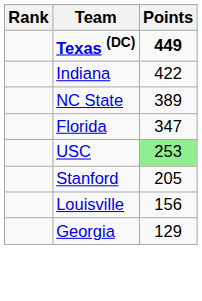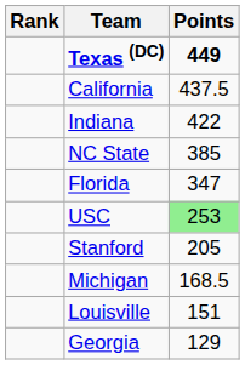 <table class="wikitable sortable" style="text-align:center">
 <tr>
 <th>Rank</th>
 <th>Team</th>
 <th>Points</th>
 </tr>
 <tr>
 <td></td>
 <td align=left><strong><a href='#'>Texas</a></strong> <strong><sup>(DC)</sup></strong></td>
 <td><strong>449</strong></td>
 </tr>
 <tr>
 <td></td>
+<td align=left><a href='#'>California</a></td>
+<td>437.5</td>
+</tr>
+<tr>
+<td></td>
 <td align=left><a href='#'>Indiana</a></td>
 <td>422</td>
 </tr>
 <tr>
 <td></td>
 <td align=left><a href='#'>NC State</a></td>
-<td>389</td>
+<td>385</td>
 </tr>
 <tr>
 <td></td>
 <td align=left><a href='#'>Florida</a></td>
 <td>347</td>
 </tr>
 <tr>
 <td></td>
 <td align=left><a href='#'>USC</a></td>
 <td style="background: lightgreen;">253</td>
 </tr>
 <tr>
 <td></td>
 <td align=left><a href='#'>Stanford</a></td>
 <td>205</td>
 </tr>
 <tr>
 <td></td>
+<td align=left><a href='#'>Michigan</a></td>
+<td>168.5</td>
+</tr>
+<tr>
+<td></td>
 <td align=left><a href='#'>Louisville</a></td>
-<td>156</td>
+<td>151</td>
 </tr>
 <tr>
 <td></td>
 <td align=left><a href='#'>Georgia</a></td>
 <td>129</td>
 </tr>
 </table>
